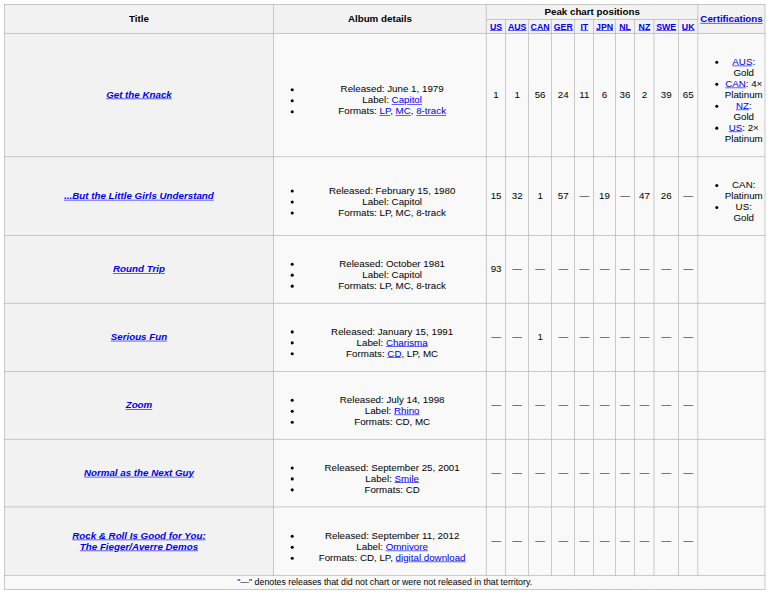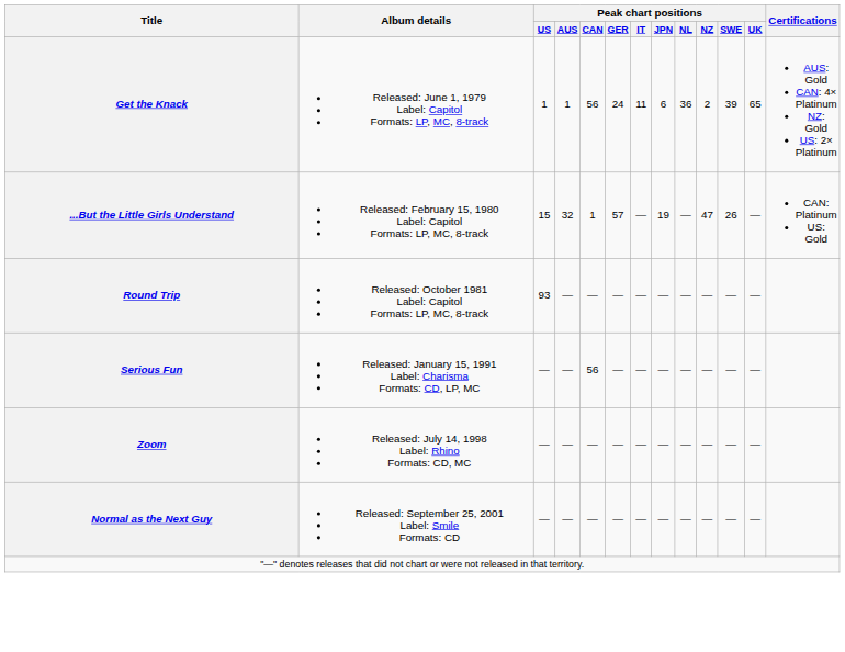 <table class="wikitable plainrowheaders" style="text-align:center;">
 <tr>
 <th rowspan="2" scope="col" style="width:40em;">Title</th>
 <th rowspan="2" scope="col" style="width:30em;">Album details</th>
 <th colspan="10">Peak chart positions</th>
 <th rowspan="2"><a href='#'>Certifications</a></th>
 </tr>
 <tr>
 <th scope="col" style="width:2em;font-size:90%;"><a href='#'>US</a><br></th>
 <th scope="col" style="width:2em;font-size:90%;"><a href='#'>AUS</a><br></th>
 <th scope="col" style="width:2em;font-size:90%;"><a href='#'>CAN</a><br></th>
 <th scope="col" style="width:2em;font-size:90%;"><a href='#'>GER</a><br></th>
 <th scope="col" style="width:2em;font-size:90%;"><a href='#'>IT</a><br></th>
 <th scope="col" style="width:2em;font-size:90%;"><a href='#'>JPN</a><br></th>
 <th scope="col" style="width:2em;font-size:90%;"><a href='#'>NL</a><br></th>
 <th scope="col" style="width:2em;font-size:90%;"><a href='#'>NZ</a><br></th>
 <th scope="col" style="width:2em;font-size:90%;"><a href='#'>SWE</a><br></th>
 <th scope="col" style="width:2em;font-size:90%;"><a href='#'>UK</a><br></th>
 </tr>
 <tr>
 <th scope="row"><em><a href='#'>Get the Knack</a></em></th>
 <td><br><ul><li>Released: June 1, 1979</li><li>Label: <a href='#'>Capitol</a></li><li>Formats: <a href='#'>LP</a>, <a href='#'>MC</a>, <a href='#'>8-track</a></li></ul></td>
 <td>1</td>
 <td>1</td>
 <td>56</td>
 <td>24</td>
 <td>11</td>
 <td>6</td>
 <td>36</td>
 <td>2</td>
 <td>39</td>
 <td>65</td>
 <td><br><ul><li><a href='#'>AUS</a>: Gold</li><li><a href='#'>CAN</a>: 4× Platinum</li><li><a href='#'>NZ</a>: Gold</li><li><a href='#'>US</a>: 2× Platinum</li></ul></td>
 </tr>
 <tr>
 <th scope="row"><em><a href='#'>...But the Little Girls Understand</a></em></th>
 <td><br><ul><li>Released: February 15, 1980</li><li>Label: Capitol</li><li>Formats: LP, MC, 8-track</li></ul></td>
 <td>15</td>
 <td>32</td>
 <td>1</td>
 <td>57</td>
 <td>—</td>
 <td>19</td>
 <td>—</td>
 <td>47</td>
 <td>26</td>
 <td>—</td>
 <td><br><ul><li>CAN: Platinum</li><li>US: Gold</li></ul></td>
 </tr>
 <tr>
 <th scope="row"><em><a href='#'>Round Trip</a></em></th>
 <td><br><ul><li>Released: October 1981</li><li>Label: Capitol</li><li>Formats: LP, MC, 8-track</li></ul></td>
 <td>93</td>
 <td>—</td>
 <td>—</td>
 <td>—</td>
 <td>—</td>
 <td>—</td>
 <td>—</td>
 <td>—</td>
 <td>—</td>
 <td>—</td>
 <td></td>
 </tr>
 <tr>
 <th scope="row"><em><a href='#'>Serious Fun</a></em></th>
 <td><br><ul><li>Released: January 15, 1991</li><li>Label: <a href='#'>Charisma</a></li><li>Formats: <a href='#'>CD</a>, LP, MC</li></ul></td>
 <td>—</td>
 <td>—</td>
-<td>1</td>
+<td>56</td>
 <td>—</td>
 <td>—</td>
 <td>—</td>
 <td>—</td>
 <td>—</td>
 <td>—</td>
 <td>—</td>
 <td></td>
 </tr>
 <tr>
 <th scope="row"><em><a href='#'>Zoom</a></em></th>
 <td><br><ul><li>Released: July 14, 1998</li><li>Label: <a href='#'>Rhino</a></li><li>Formats: CD, MC</li></ul></td>
 <td>—</td>
 <td>—</td>
 <td>—</td>
 <td>—</td>
 <td>—</td>
 <td>—</td>
 <td>—</td>
 <td>—</td>
 <td>—</td>
 <td>—</td>
 <td></td>
 </tr>
 <tr>
 <th scope="row"><em><a href='#'>Normal as the Next Guy</a></em></th>
 <td><br><ul><li>Released: September 25, 2001</li><li>Label: <a href='#'>Smile</a></li><li>Formats: CD</li></ul></td>
 <td>—</td>
 <td>—</td>
 <td>—</td>
 <td>—</td>
 <td>—</td>
 <td>—</td>
 <td>—</td>
 <td>—</td>
 <td>—</td>
 <td>—</td>
 <td></td>
 </tr>
 <tr>
-<th scope="row"><em><a href='#'>Rock & Roll Is Good for You:<br> The Fieger/Averre Demos</a></em></th>
-<td><br><ul><li>Released: September 11, 2012</li><li>Label: <a href='#'>Omnivore</a></li><li>Formats: CD, LP, <a href='#'>digital download</a></li></ul></td>
-<td>—</td>
-<td>—</td>
-<td>—</td>
-<td>—</td>
-<td>—</td>
-<td>—</td>
-<td>—</td>
-<td>—</td>
-<td>—</td>
-<td>—</td>
-<td></td>
-</tr>
-<tr>
 <td colspan="13" style="font-size:90%">"—" denotes releases that did not chart or were not released in that territory.</td>
 </tr>
 </table>
